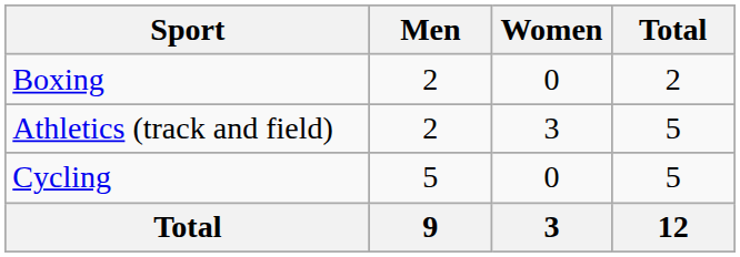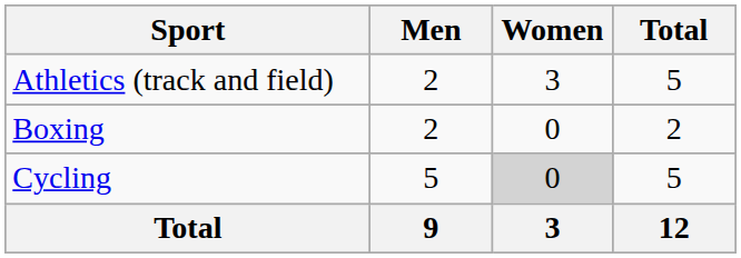 <table class="wikitable sortable" style="text-align:center;">
 <tr>
 <th width=180>Sport</th>
 <th width=55>Men</th>
 <th width=55>Women</th>
 <th width=55>Total</th>
 </tr>
 <tr>
+<td align=left><a href='#'>Athletics</a> (track and field)</td>
+<td>2</td>
+<td>3</td>
+<td>5</td>
+</tr>
+<tr>
 <td align=left><a href='#'>Boxing</a></td>
 <td>2</td>
 <td>0</td>
 <td>2</td>
 </tr>
 <tr>
-<td align=left><a href='#'>Athletics</a> (track and field)</td>
-<td>2</td>
-<td>3</td>
-<td>5</td>
-</tr>
-<tr>
 <td align=left><a href='#'>Cycling</a></td>
 <td>5</td>
-<td>0</td>
+<td style="background: lightgrey;">0</td>
 <td>5</td>
 </tr>
 <tr>
 <th>Total</th>
 <th>9</th>
 <th>3</th>
 <th>12</th>
 </tr>
 </table>
